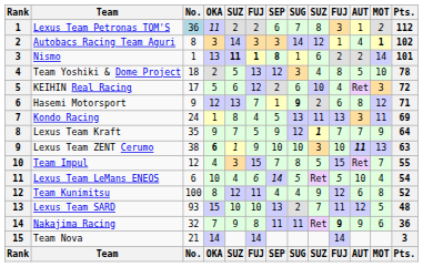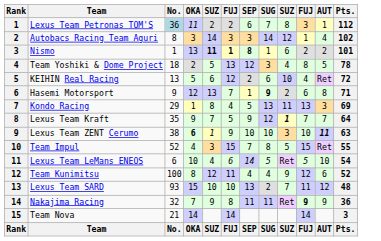 <table class="wikitable" style="font-size:85%; text-align:center">
 <tr>
 <th>Rank</th>
 <th>Team</th>
 <th>No.</th>
 <th>OKA<br></th>
 <th>SUZ<br></th>
 <th>FUJ<br></th>
 <th>SEP<br></th>
 <th>SUG<br></th>
 <th>SUZ<br></th>
 <th>FUJ<br></th>
 <th>AUT<br></th>
-<th>MOT<br></th>
 <th>Pts.</th>
 </tr>
 <tr>
 <th>1</th>
 <td align="left"><a href='#'>Lexus Team Petronas TOM'S</a></td>
 <td style="background: lightblue;">36</td>
 <td style="background:#cfcfff;"><em>11</em></td>
 <td style="background:#DFDFDF;">2</td>
 <td style="background:#DFDFDF;">2</td>
 <td style="background:#DFFFDF;">6</td>
 <td style="background:#DFFFDF;">7</td>
 <td style="background:#DFFFDF;">8</td>
 <td style="background:#ffdf9f;">3</td>
 <td style="background:#ffffbf;">1</td>
-<td style="background:#DFDFDF;"><em>2</em></td>
 <th>112</th>
 </tr>
 <tr>
 <th>2</th>
 <td align="left"><a href='#'>Autobacs Racing Team Aguri</a></td>
 <td>8</td>
 <td style="background:#ffdf9f;">3</td>
 <td style="background:#cfcfff;">14</td>
 <td style="background:#ffdf9f;">3</td>
 <td style="background:#ffdf9f;">3</td>
 <td style="background:#cfcfff;">14</td>
 <td style="background:#cfcfff;">12</td>
 <td style="background:#ffffbf;">1</td>
 <td style="background:#DFFFDF;">4</td>
-<td style="background:#ffffbf;"><strong>1</strong></td>
 <th>102</th>
 </tr>
 <tr>
 <th>3</th>
 <td align="left"><a href='#'>Nismo</a></td>
 <td>1</td>
 <td style="background:#cfcfff;">13</td>
 <td style="background:#cfcfff;"><strong>11</strong></td>
 <td style="background:#ffffbf;"><strong>1</strong></td>
 <td style="background:#DFFFDF;"><strong>8</strong></td>
 <td style="background:#ffffbf;">1</td>
 <td style="background:#DFFFDF;">6</td>
 <td style="background:#DFDFDF;">2</td>
 <td style="background:#DFDFDF;">2</td>
-<td style="background:#cfcfff;">14</td>
 <th>101</th>
 </tr>
 <tr>
 <th>4</th>
 <td align="left">Team Yoshiki & <a href='#'>Dome Project</a></td>
 <td>18</td>
 <td style="background:#DFDFDF;">2</td>
 <td style="background:#DFFFDF;">5</td>
 <td style="background:#cfcfff;">13</td>
 <td style="background:#cfcfff;">12</td>
 <td style="background:#ffdf9f;">3</td>
 <td style="background:#DFFFDF;">4</td>
 <td style="background:#DFFFDF;">8</td>
 <td style="background:#DFFFDF;">5</td>
-<td style="background:#DFFFDF;">10</td>
 <th>78</th>
 </tr>
 <tr>
 <th>5</th>
 <td align="left">KEIHIN <a href='#'>Real Racing</a></td>
-<td>17</td>
+<td>13</td>
 <td style="background:#DFFFDF;">5</td>
 <td style="background:#DFFFDF;">6</td>
 <td style="background:#cfcfff;">12</td>
 <td style="background:#DFDFDF;">2</td>
 <td style="background:#DFFFDF;">6</td>
 <td style="background:#cfcfff;">10</td>
 <td style="background:#DFFFDF;">4</td>
 <td style="background:#efcfff;">Ret</td>
-<td style="background:#ffdf9f;">3</td>
 <th>72</th>
 </tr>
 <tr>
 <th>6</th>
 <td align="left">Hasemi Motorsport</td>
 <td>9</td>
 <td style="background:#cfcfff;">12</td>
 <td style="background:#cfcfff;">13</td>
 <td style="background:#DFFFDF;">7</td>
 <td style="background:#ffffbf;">1</td>
 <td style="background:#DFFFDF;"><strong>9</strong></td>
 <td style="background:#DFDFDF;">2</td>
 <td style="background:#DFFFDF;">6</td>
 <td style="background:#DFFFDF;">8</td>
-<td style="background:#cfcfff;">12</td>
 <th>71</th>
 </tr>
 <tr>
 <th>7</th>
 <td align="left"><a href='#'>Kondo Racing</a></td>
-<td>24</td>
+<td>29</td>
 <td style="background:#ffffbf;">1</td>
 <td style="background:#DFFFDF;">8</td>
 <td style="background:#DFFFDF;">4</td>
 <td style="background:#DFFFDF;">5</td>
 <td style="background:#cfcfff;">13</td>
 <td style="background:#cfcfff;">11</td>
 <td style="background:#cfcfff;">13</td>
 <td style="background:#ffdf9f;">3</td>
-<td style="background:#cfcfff;">11</td>
 <th>69</th>
 </tr>
 <tr>
 <th>8</th>
 <td align="left">Lexus Team Kraft</td>
 <td>35</td>
 <td style="background:#DFFFDF;">9</td>
 <td style="background:#DFFFDF;">7</td>
 <td style="background:#DFFFDF;">5</td>
 <td style="background:#DFFFDF;">9</td>
 <td style="background:#cfcfff;">12</td>
 <td style="background:#ffffbf;"><strong><em>1</em></strong></td>
 <td style="background:#DFFFDF;">7</td>
 <td style="background:#DFFFDF;">7</td>
-<td style="background:#DFFFDF;">9</td>
 <th>64</th>
 </tr>
 <tr>
 <th>9</th>
 <td align="left">Lexus Team ZENT <a href='#'>Cerumo</a></td>
 <td>38</td>
 <td style="background:#DFFFDF;"><strong>6</strong></td>
 <td style="background:#ffffbf;"><em>1</em></td>
 <td style="background:#DFFFDF;">9</td>
 <td style="background:#DFFFDF;">10</td>
 <td style="background:#DFFFDF;">10</td>
 <td style="background:#ffdf9f;">3</td>
 <td style="background:#DFFFDF;">10</td>
 <td style="background:#cfcfff;"><strong><em>11</em></strong></td>
-<td style="background:#cfcfff;">13</td>
 <th>63</th>
 </tr>
 <tr>
 <th>10</th>
 <td align="left"><a href='#'>Team Impul</a></td>
-<td>12</td>
+<td>52</td>
 <td style="background:#DFFFDF;">4</td>
 <td style="background:#ffdf9f;">3</td>
 <td style="background:#cfcfff;">15</td>
 <td style="background:#DFFFDF;">7</td>
 <td style="background:#DFFFDF;">8</td>
 <td style="background:#DFFFDF;">5</td>
 <td style="background:#cfcfff;">15</td>
 <td style="background:#efcfff;">Ret</td>
-<td style="background:#DFFFDF;">7</td>
 <th>55</th>
 </tr>
 <tr>
 <th>11</th>
 <td align="left"><a href='#'>Lexus Team LeMans ENEOS</a></td>
 <td>6</td>
 <td style="background:#DFFFDF;">10</td>
 <td style="background:#DFFFDF;">4</td>
 <td style="background:#DFFFDF;"><em>6</em></td>
 <td style="background:#cfcfff;"><em>14</em></td>
 <td style="background:#DFFFDF;"><em>5</em></td>
 <td style="background:#efcfff;">Ret</td>
 <td style="background:#DFFFDF;"><em>5</em></td>
 <td style="background:#DFFFDF;">10</td>
-<td style="background:#DFFFDF;">4</td>
 <th>54</th>
 </tr>
 <tr>
 <th>12</th>
 <td align="left"><a href='#'>Team Kunimitsu</a></td>
 <td>100</td>
 <td style="background:#DFFFDF;">8</td>
 <td style="background:#cfcfff;">12</td>
 <td style="background:#cfcfff;">11</td>
 <td style="background:#DFFFDF;">4</td>
 <td style="background:#DFFFDF;">4</td>
 <td style="background:#DFFFDF;">9</td>
 <td style="background:#cfcfff;">12</td>
 <td style="background:#DFFFDF;">6</td>
-<td style="background:#DFFFDF;">8</td>
 <th>52</th>
 </tr>
 <tr>
 <th>13</th>
 <td align="left"><a href='#'>Lexus Team SARD</a></td>
 <td>93</td>
 <td style="background:#cfcfff;">15</td>
 <td style="background:#DFFFDF;">10</td>
 <td style="background:#DFFFDF;">10</td>
 <td style="background:#cfcfff;">13</td>
 <td style="background:#DFDFDF;">2</td>
 <td style="background:#DFFFDF;">7</td>
 <td style="background:#cfcfff;">11</td>
 <td style="background:#cfcfff;">12</td>
-<td style="background:#DFFFDF;">5</td>
 <th>48</th>
 </tr>
 <tr>
 <th>14</th>
 <td align="left"><a href='#'>Nakajima Racing</a></td>
 <td>32</td>
 <td style="background:#DFFFDF;">7</td>
 <td style="background:#DFFFDF;">9</td>
 <td style="background:#DFFFDF;">8</td>
 <td style="background:#cfcfff;">11</td>
 <td style="background:#cfcfff;">11</td>
 <td style="background:#efcfff;">Ret</td>
 <td style="background:#DFFFDF;"><strong>9</strong></td>
 <td style="background:#DFFFDF;">9</td>
-<td style="background:#DFFFDF;">6</td>
 <th>36</th>
 </tr>
 <tr>
 <th>15</th>
 <td align="left">Team Nova</td>
 <td>21</td>
 <td style="background:#cfcfff;">14</td>
 <td></td>
 <td style="background:#cfcfff;">14</td>
 <td></td>
 <td></td>
 <td></td>
 <td style="background:#cfcfff;">14</td>
-<td></td>
 <td></td>
 <th>3</th>
 </tr>
 <tr>
 <th>Rank</th>
 <th>Team</th>
 <th>No.</th>
 <th>OKA<br></th>
 <th>SUZ<br></th>
 <th>FUJ<br></th>
 <th>SEP<br></th>
 <th>SUG<br></th>
 <th>SUZ<br></th>
 <th>FUJ<br></th>
 <th>AUT<br></th>
-<th>MOT<br></th>
 <th>Pts.</th>
 </tr>
 </table>
